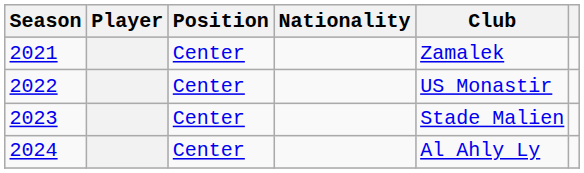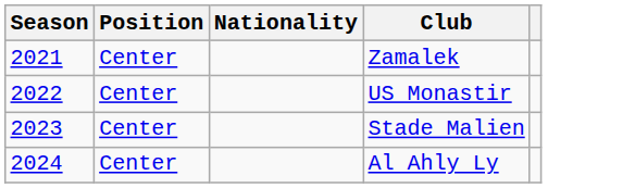 <table class="wikitable plainrowheaders sortable">
 <tr>
 <th scope="col">Season</th>
-<th scope="col">Player</th>
 <th scope="col">Position</th>
 <th scope="col">Nationality</th>
 <th scope="col">Club</th>
 <th scope="col"></th>
 </tr>
 <tr>
 <td><a href='#'>2021</a></td>
-<th scope="row"></th>
 <td><a href='#'>Center</a></td>
 <td></td>
 <td> <a href='#'>Zamalek</a></td>
 <td align=center></td>
 </tr>
 <tr>
 <td><a href='#'>2022</a></td>
-<th scope="row"></th>
 <td><a href='#'>Center</a></td>
 <td></td>
 <td> <a href='#'>US Monastir</a></td>
 <td align=center></td>
 </tr>
 <tr>
 <td><a href='#'>2023</a></td>
-<th scope="row"></th>
 <td><a href='#'>Center</a></td>
 <td></td>
 <td> <a href='#'>Stade Malien</a></td>
 <td align="center"></td>
 </tr>
 <tr>
 <td><a href='#'>2024</a></td>
-<th scope="row"></th>
 <td><a href='#'>Center</a></td>
 <td></td>
 <td> <a href='#'>Al Ahly Ly</a></td>
 <td align="center"></td>
 </tr>
 </table>
